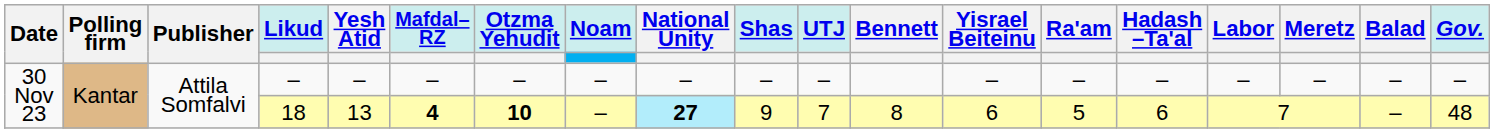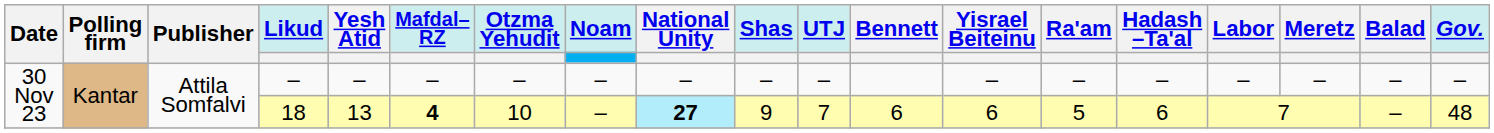 <table class="wikitable sortable" style=text-align:center;font-size:90%;line-height:12px>
 <tr>
 <th rowspan=2>Date</th>
 <th rowspan=2>Polling firm</th>
 <th rowspan=2>Publisher</th>
 <th style=background:#cee><a href='#'>Likud</a></th>
 <th><a href='#'>Yesh<br>Atid</a></th>
 <th style=background:#cee;font-size:90%><a href='#'>Mafdal–<br>RZ</a></th>
 <th style=background:#cee><a href='#'>Otzma<br>Yehudit</a></th>
 <th style=background:#cee><a href='#'>Noam</a></th>
 <th><a href='#'>National<br>Unity</a></th>
 <th style=background:#cee><a href='#'>Shas</a></th>
 <th style=background:#cee><a href='#'>UTJ</a></th>
 <th><a href='#'>Bennett</a></th>
 <th><a href='#'>Yisrael<br>Beiteinu</a></th>
 <th><a href='#'>Ra'am</a></th>
 <th><a href='#'>Hadash<br>–Ta'al</a></th>
 <th><a href='#'>Labor</a></th>
 <th><a href='#'>Meretz</a></th>
 <th><a href='#'>Balad</a></th>
 <th style=background:#cee><a href='#'><em>Gov.</em></a></th>
 </tr>
 <tr>
 <th style=background:></th>
 <th style=background:></th>
 <th style=background:></th>
 <th style=background:></th>
 <th style=background:#01AFF0></th>
 <th style=background:></th>
 <th style=background:></th>
 <th style=background:></th>
 <th style=background:></th>
 <th style=background:></th>
 <th style=background:></th>
 <th style=background:></th>
 <th style=background:></th>
 <th style=background:></th>
 <th style=background:></th>
 <th style=background:></th>
 </tr>
 <tr>
 <td rowspan=2 data-sort-value=2023-11-30>30 Nov 23</td>
 <td rowspan=2 style=background:burlywood>Kantar</td>
 <td rowspan=2>Attila Somfalvi</td>
 <td>–					</td>
 <td>–					</td>
 <td>–					</td>
 <td>–					</td>
 <td>–					</td>
 <td>–					</td>
 <td>–					</td>
 <td>–					</td>
 <td>			</td>
 <td>–					</td>
 <td>–					</td>
 <td>–					</td>
 <td>–					</td>
 <td>–					</td>
 <td>–					</td>
 <td>–					</td>
 </tr>
 <tr style=background:#fffdb0>
 <td>18					</td>
 <td>13					</td>
 <td><strong>4					</strong></td>
-<td><strong>10					</strong></td>
+<td>10					</td>
 <td>–					</td>
 <td style=background:#B2EDFB><strong>27</strong>	</td>
 <td>9					</td>
 <td>7					</td>
-<td>8					</td>
+<td>6					</td>
 <td>6					</td>
 <td>5					</td>
 <td>6					</td>
 <td colspan=2>7		</td>
 <td>–					</td>
 <td>48					</td>
 </tr>
 </table>
